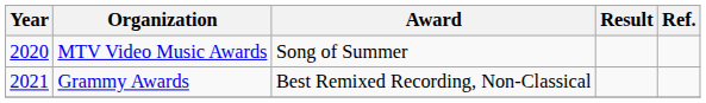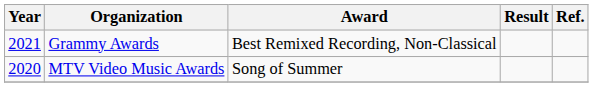 <table class="wikitable plainrowheaders">
 <tr>
 <th>Year</th>
 <th>Organization</th>
 <th>Award</th>
 <th>Result</th>
 <th>Ref.</th>
 </tr>
 <tr>
+<td><a href='#'>2021</a></td>
+<td><a href='#'>Grammy Awards</a></td>
+<td>Best Remixed Recording, Non-Classical</td>
+<td></td>
+<td></td>
+</tr>
+<tr>
 <td><a href='#'>2020</a></td>
 <td><a href='#'>MTV Video Music Awards</a></td>
 <td>Song of Summer</td>
 <td></td>
 <td></td>
 </tr>
 <tr>
-<td><a href='#'>2021</a></td>
-<td><a href='#'>Grammy Awards</a></td>
-<td>Best Remixed Recording, Non-Classical</td>
-<td></td>
-<td></td>
-</tr>
-<tr>
 </tr>
 </table>
